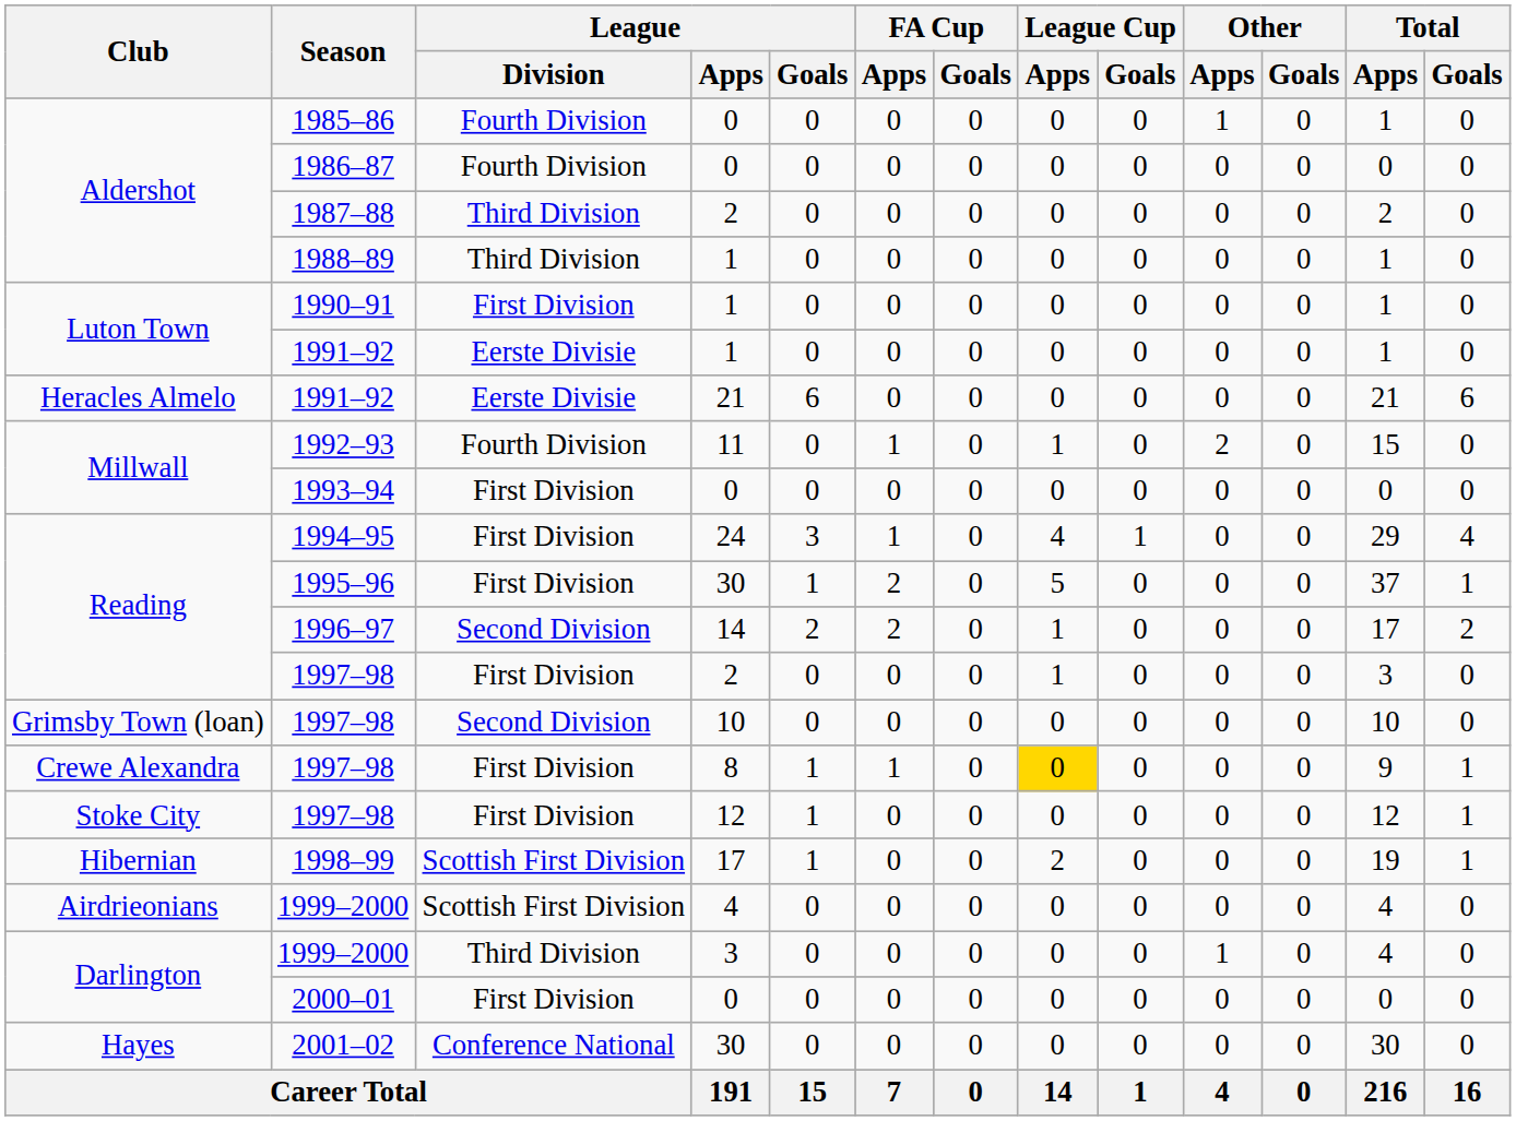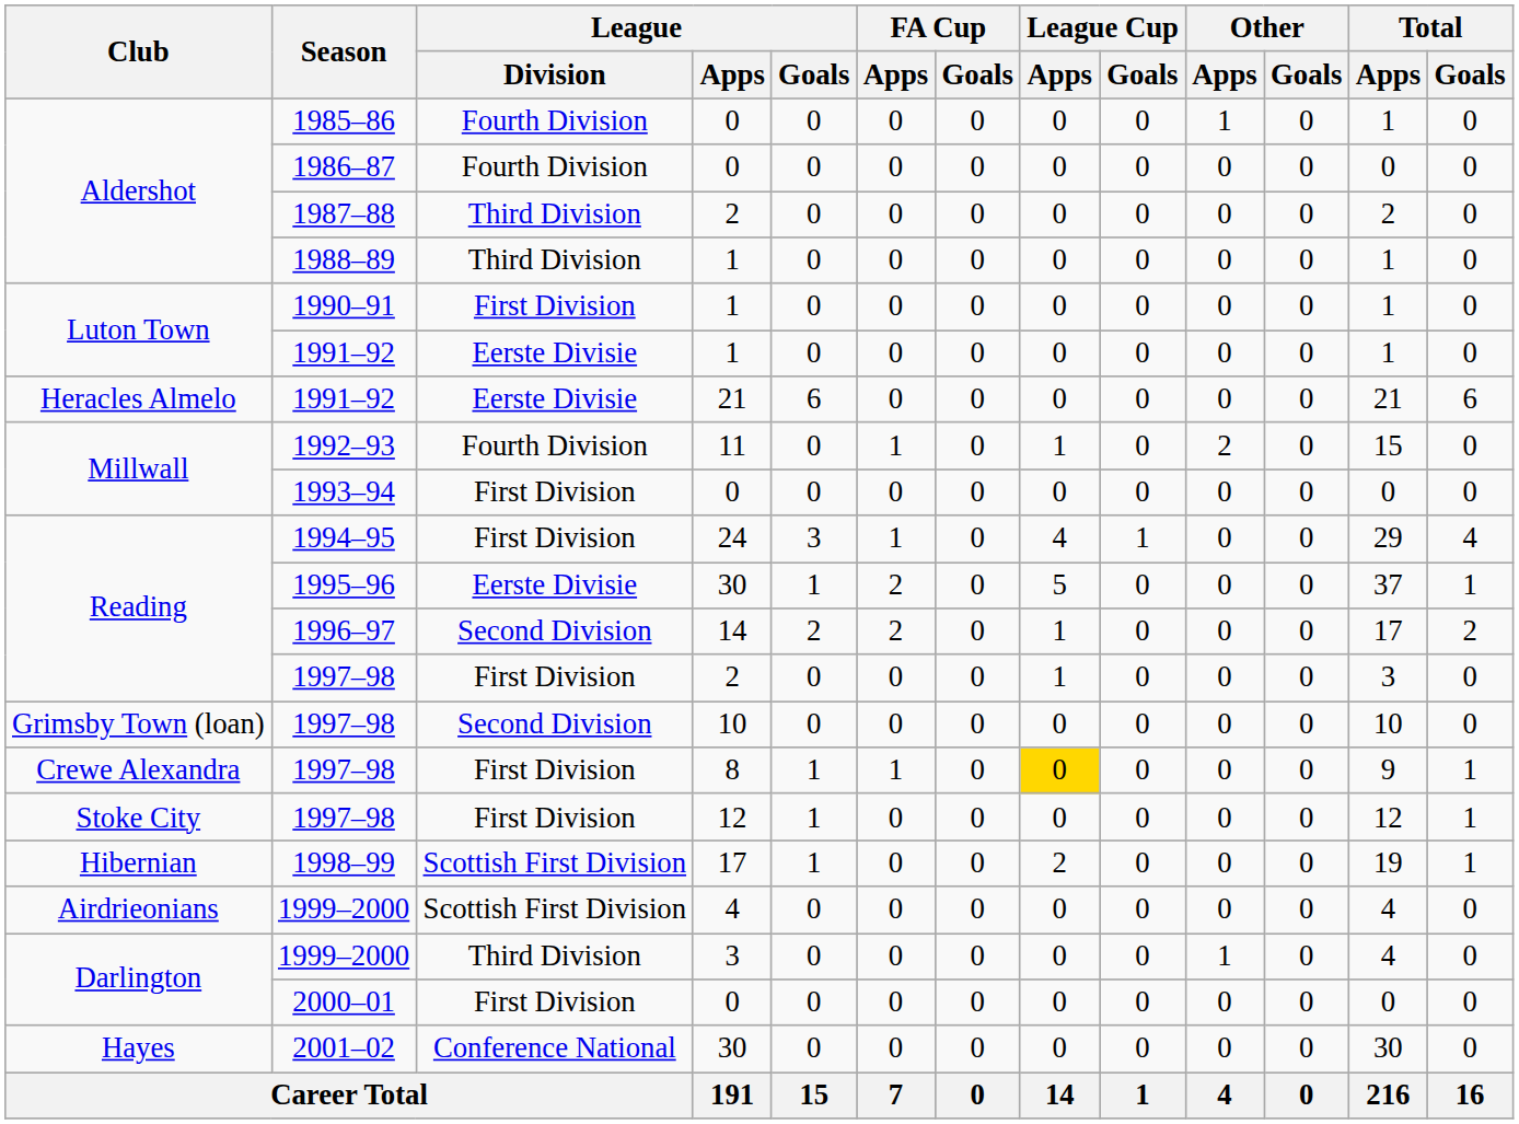 <table class="wikitable" style="text-align: center;">
 <tr>
 <th rowspan="2">Club</th>
 <th rowspan="2">Season</th>
 <th colspan="3">League</th>
 <th colspan="2">FA Cup</th>
 <th colspan="2">League Cup</th>
 <th colspan="2">Other</th>
 <th colspan="2">Total</th>
 </tr>
 <tr>
 <th>Division</th>
 <th>Apps</th>
 <th>Goals</th>
 <th>Apps</th>
 <th>Goals</th>
 <th>Apps</th>
 <th>Goals</th>
 <th>Apps</th>
 <th>Goals</th>
 <th>Apps</th>
 <th>Goals</th>
 </tr>
 <tr>
 <td rowspan="4"><a href='#'>Aldershot</a></td>
 <td><a href='#'>1985–86</a></td>
 <td><a href='#'>Fourth Division</a></td>
 <td>0</td>
 <td>0</td>
 <td>0</td>
 <td>0</td>
 <td>0</td>
 <td>0</td>
 <td>1</td>
 <td>0</td>
 <td>1</td>
 <td>0</td>
 </tr>
 <tr>
 <td><a href='#'>1986–87</a></td>
 <td>Fourth Division</td>
 <td>0</td>
 <td>0</td>
 <td>0</td>
 <td>0</td>
 <td>0</td>
 <td>0</td>
 <td>0</td>
 <td>0</td>
 <td>0</td>
 <td>0</td>
 </tr>
 <tr>
 <td><a href='#'>1987–88</a></td>
 <td><a href='#'>Third Division</a></td>
 <td>2</td>
 <td>0</td>
 <td>0</td>
 <td>0</td>
 <td>0</td>
 <td>0</td>
 <td>0</td>
 <td>0</td>
 <td>2</td>
 <td>0</td>
 </tr>
 <tr>
 <td><a href='#'>1988–89</a></td>
 <td>Third Division</td>
 <td>1</td>
 <td>0</td>
 <td>0</td>
 <td>0</td>
 <td>0</td>
 <td>0</td>
 <td>0</td>
 <td>0</td>
 <td>1</td>
 <td>0</td>
 </tr>
 <tr>
 <td rowspan="2"><a href='#'>Luton Town</a></td>
 <td><a href='#'>1990–91</a></td>
 <td><a href='#'>First Division</a></td>
 <td>1</td>
 <td>0</td>
 <td>0</td>
 <td>0</td>
 <td>0</td>
 <td>0</td>
 <td>0</td>
 <td>0</td>
 <td>1</td>
 <td>0</td>
 </tr>
 <tr>
 <td><a href='#'>1991–92</a></td>
 <td><a href='#'>Eerste Divisie</a></td>
 <td>1</td>
 <td>0</td>
 <td>0</td>
 <td>0</td>
 <td>0</td>
 <td>0</td>
 <td>0</td>
 <td>0</td>
 <td>1</td>
 <td>0</td>
 </tr>
 <tr>
 <td><a href='#'>Heracles Almelo</a></td>
 <td><a href='#'>1991–92</a></td>
 <td><a href='#'>Eerste Divisie</a></td>
 <td>21</td>
 <td>6</td>
 <td>0</td>
 <td>0</td>
 <td>0</td>
 <td>0</td>
 <td>0</td>
 <td>0</td>
 <td>21</td>
 <td>6</td>
 </tr>
 <tr>
 <td rowspan="2"><a href='#'>Millwall</a></td>
 <td><a href='#'>1992–93</a></td>
 <td>Fourth Division</td>
 <td>11</td>
 <td>0</td>
 <td>1</td>
 <td>0</td>
 <td>1</td>
 <td>0</td>
 <td>2</td>
 <td>0</td>
 <td>15</td>
 <td>0</td>
 </tr>
 <tr>
 <td><a href='#'>1993–94</a></td>
 <td>First Division</td>
 <td>0</td>
 <td>0</td>
 <td>0</td>
 <td>0</td>
 <td>0</td>
 <td>0</td>
 <td>0</td>
 <td>0</td>
 <td>0</td>
 <td>0</td>
 </tr>
 <tr>
 <td rowspan="4"><a href='#'>Reading</a></td>
 <td><a href='#'>1994–95</a></td>
 <td>First Division</td>
 <td>24</td>
 <td>3</td>
 <td>1</td>
 <td>0</td>
 <td>4</td>
 <td>1</td>
 <td>0</td>
 <td>0</td>
 <td>29</td>
 <td>4</td>
 </tr>
 <tr>
 <td><a href='#'>1995–96</a></td>
-<td>First Division</td>
+<td><a href='#'>Eerste Divisie</a></td>
 <td>30</td>
 <td>1</td>
 <td>2</td>
 <td>0</td>
 <td>5</td>
 <td>0</td>
 <td>0</td>
 <td>0</td>
 <td>37</td>
 <td>1</td>
 </tr>
 <tr>
 <td><a href='#'>1996–97</a></td>
 <td><a href='#'>Second Division</a></td>
 <td>14</td>
 <td>2</td>
 <td>2</td>
 <td>0</td>
 <td>1</td>
 <td>0</td>
 <td>0</td>
 <td>0</td>
 <td>17</td>
 <td>2</td>
 </tr>
 <tr>
 <td><a href='#'>1997–98</a></td>
 <td>First Division</td>
 <td>2</td>
 <td>0</td>
 <td>0</td>
 <td>0</td>
 <td>1</td>
 <td>0</td>
 <td>0</td>
 <td>0</td>
 <td>3</td>
 <td>0</td>
 </tr>
 <tr>
 <td><a href='#'>Grimsby Town</a> (loan)</td>
 <td><a href='#'>1997–98</a></td>
 <td><a href='#'>Second Division</a></td>
 <td>10</td>
 <td>0</td>
 <td>0</td>
 <td>0</td>
 <td>0</td>
 <td>0</td>
 <td>0</td>
 <td>0</td>
 <td>10</td>
 <td>0</td>
 </tr>
 <tr>
 <td><a href='#'>Crewe Alexandra</a></td>
 <td><a href='#'>1997–98</a></td>
 <td>First Division</td>
 <td>8</td>
 <td>1</td>
 <td>1</td>
 <td>0</td>
 <td style="background: gold;">0</td>
 <td>0</td>
 <td>0</td>
 <td>0</td>
 <td>9</td>
 <td>1</td>
 </tr>
 <tr>
 <td><a href='#'>Stoke City</a></td>
 <td><a href='#'>1997–98</a></td>
 <td>First Division</td>
 <td>12</td>
 <td>1</td>
 <td>0</td>
 <td>0</td>
 <td>0</td>
 <td>0</td>
 <td>0</td>
 <td>0</td>
 <td>12</td>
 <td>1</td>
 </tr>
 <tr>
 <td><a href='#'>Hibernian</a></td>
 <td><a href='#'>1998–99</a></td>
 <td><a href='#'>Scottish First Division</a></td>
 <td>17</td>
 <td>1</td>
 <td>0</td>
 <td>0</td>
 <td>2</td>
 <td>0</td>
 <td>0</td>
 <td>0</td>
 <td>19</td>
 <td>1</td>
 </tr>
 <tr>
 <td><a href='#'>Airdrieonians</a></td>
 <td><a href='#'>1999–2000</a></td>
 <td>Scottish First Division</td>
 <td>4</td>
 <td>0</td>
 <td>0</td>
 <td>0</td>
 <td>0</td>
 <td>0</td>
 <td>0</td>
 <td>0</td>
 <td>4</td>
 <td>0</td>
 </tr>
 <tr>
 <td rowspan="2"><a href='#'>Darlington</a></td>
 <td><a href='#'>1999–2000</a></td>
 <td>Third Division</td>
 <td>3</td>
 <td>0</td>
 <td>0</td>
 <td>0</td>
 <td>0</td>
 <td>0</td>
 <td>1</td>
 <td>0</td>
 <td>4</td>
 <td>0</td>
 </tr>
 <tr>
 <td><a href='#'>2000–01</a></td>
 <td>First Division</td>
 <td>0</td>
 <td>0</td>
 <td>0</td>
 <td>0</td>
 <td>0</td>
 <td>0</td>
 <td>0</td>
 <td>0</td>
 <td>0</td>
 <td>0</td>
 </tr>
 <tr>
 <td><a href='#'>Hayes</a></td>
 <td><a href='#'>2001–02</a></td>
 <td><a href='#'>Conference National</a></td>
 <td>30</td>
 <td>0</td>
 <td>0</td>
 <td>0</td>
 <td>0</td>
 <td>0</td>
 <td>0</td>
 <td>0</td>
 <td>30</td>
 <td>0</td>
 </tr>
 <tr>
 <th colspan="3">Career Total</th>
 <th>191</th>
 <th>15</th>
 <th>7</th>
 <th>0</th>
 <th>14</th>
 <th>1</th>
 <th>4</th>
 <th>0</th>
 <th>216</th>
 <th>16</th>
 </tr>
 </table>
